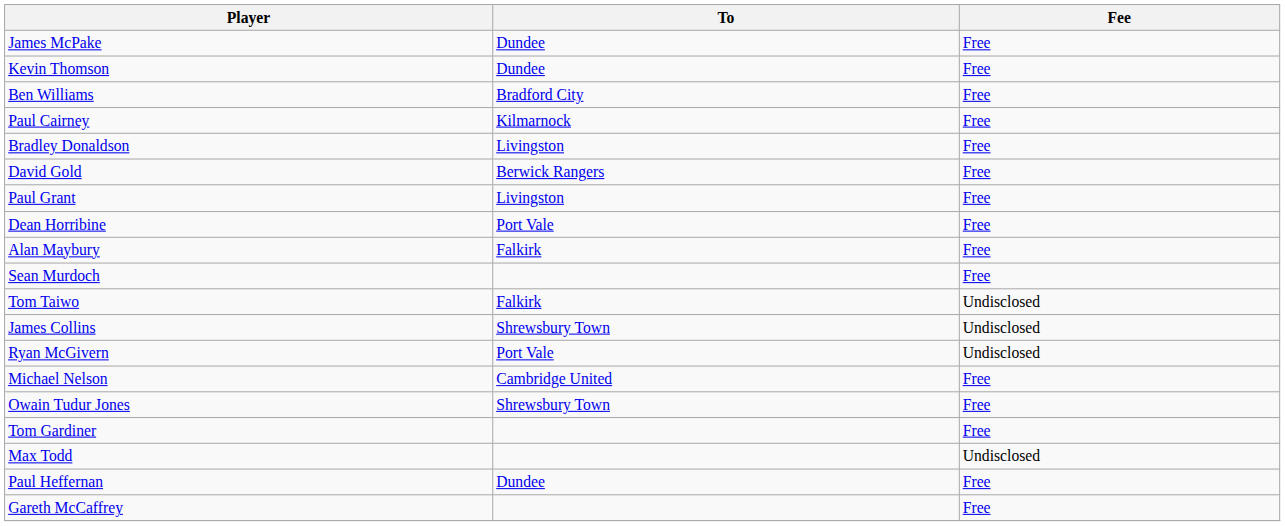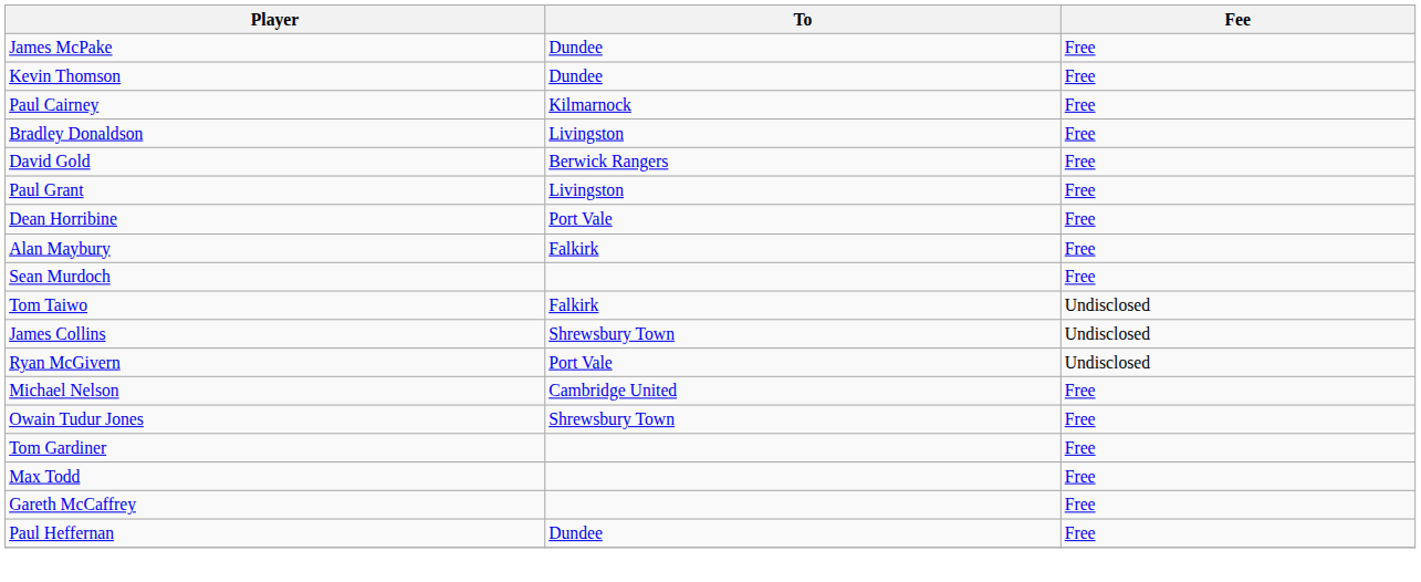 <table class="wikitable" style="text-align:center; font-size:95%;width:98%; text-align:left">
 <tr>
 <th>Player</th>
 <th>To</th>
 <th>Fee</th>
 </tr>
 <tr>
 <td> <a href='#'>James McPake</a></td>
 <td> <a href='#'>Dundee</a></td>
 <td><a href='#'>Free</a></td>
 </tr>
 <tr>
 <td> <a href='#'>Kevin Thomson</a></td>
 <td> <a href='#'>Dundee</a></td>
-<td><a href='#'>Free</a></td>
-</tr>
-<tr>
-<td> <a href='#'>Ben Williams</a></td>
-<td> <a href='#'>Bradford City</a></td>
 <td><a href='#'>Free</a></td>
 </tr>
 <tr>
 <td> <a href='#'>Paul Cairney</a></td>
 <td> <a href='#'>Kilmarnock</a></td>
 <td><a href='#'>Free</a></td>
 </tr>
 <tr>
 <td> <a href='#'>Bradley Donaldson</a></td>
 <td> <a href='#'>Livingston</a></td>
 <td><a href='#'>Free</a></td>
 </tr>
 <tr>
 <td> <a href='#'>David Gold</a></td>
 <td> <a href='#'>Berwick Rangers</a></td>
 <td><a href='#'>Free</a></td>
 </tr>
 <tr>
 <td> <a href='#'>Paul Grant</a></td>
 <td> <a href='#'>Livingston</a></td>
 <td><a href='#'>Free</a></td>
 </tr>
 <tr>
 <td> <a href='#'>Dean Horribine</a></td>
 <td> <a href='#'>Port Vale</a></td>
 <td><a href='#'>Free</a></td>
 </tr>
 <tr>
 <td> <a href='#'>Alan Maybury</a></td>
 <td> <a href='#'>Falkirk</a></td>
 <td><a href='#'>Free</a></td>
 </tr>
 <tr>
 <td> <a href='#'>Sean Murdoch</a></td>
 <td></td>
 <td><a href='#'>Free</a></td>
 </tr>
 <tr>
 <td> <a href='#'>Tom Taiwo</a></td>
 <td> <a href='#'>Falkirk</a></td>
 <td>Undisclosed</td>
 </tr>
 <tr>
 <td> <a href='#'>James Collins</a></td>
 <td> <a href='#'>Shrewsbury Town</a></td>
 <td>Undisclosed</td>
 </tr>
 <tr>
 <td> <a href='#'>Ryan McGivern</a></td>
 <td> <a href='#'>Port Vale</a></td>
 <td>Undisclosed</td>
 </tr>
 <tr>
 <td> <a href='#'>Michael Nelson</a></td>
 <td> <a href='#'>Cambridge United</a></td>
 <td><a href='#'>Free</a></td>
 </tr>
 <tr>
 <td> <a href='#'>Owain Tudur Jones</a></td>
 <td> <a href='#'>Shrewsbury Town</a></td>
 <td><a href='#'>Free</a></td>
 </tr>
 <tr>
 <td> <a href='#'>Tom Gardiner</a></td>
 <td></td>
 <td><a href='#'>Free</a></td>
 </tr>
 <tr>
 <td> <a href='#'>Max Todd</a></td>
 <td></td>
-<td>Undisclosed</td>
-</tr>
-<tr>
-<td> <a href='#'>Paul Heffernan</a></td>
-<td> <a href='#'>Dundee</a></td>
 <td><a href='#'>Free</a></td>
 </tr>
 <tr>
 <td> <a href='#'>Gareth McCaffrey</a></td>
 <td></td>
 <td><a href='#'>Free</a></td>
 </tr>
 <tr>
+<td> <a href='#'>Paul Heffernan</a></td>
+<td> <a href='#'>Dundee</a></td>
+<td><a href='#'>Free</a></td>
+</tr>
+<tr>
 </tr>
 </table>
